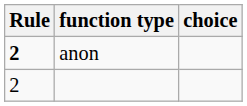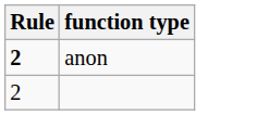 <table class="wikitable mw-collapsible mw-collapsed" style="white-space: nowrap;">
 <tr>
 <th>Rule</th>
 <th>function type</th>
-<th>choice</th>
 </tr>
 <tr>
 <td><strong>2</strong></td>
 <td>anon</td>
-<td></td>
 </tr>
 <tr>
 <td>2</td>
 <td></td>
-<td></td>
 </tr>
 </table>
